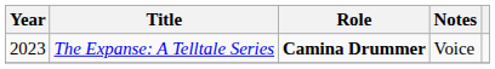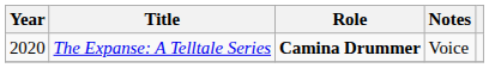 <table class="wikitable plainrowheaders sortable">
 <tr>
 <th scope="col">Year</th>
 <th scope="col">Title</th>
 <th scope="col">Role</th>
 <th scope="col" class="unsortable">Notes</th>
 <th scope="col" class="unsortable"></th>
 </tr>
 <tr>
-<td>2023</td>
+<td>2020</td>
 <td><em><a href='#'>The Expanse: A Telltale Series</a></em></td>
 <td><strong>Camina Drummer</strong></td>
 <td>Voice</td>
 <td></td>
 </tr>
 <tr>
 </tr>
 </table>
